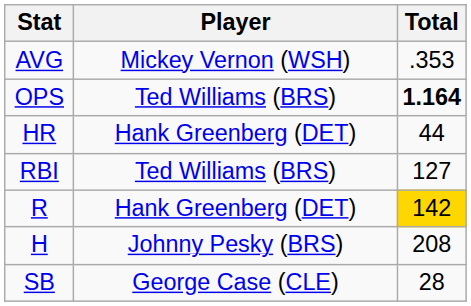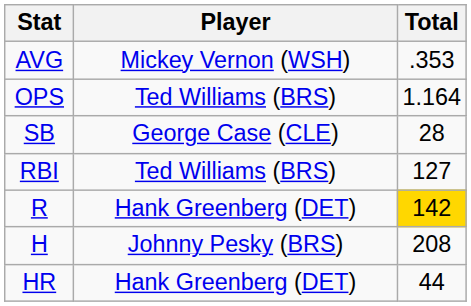 <table class="wikitable" style="text-align:center;">
 <tr>
 <th style="width:15%;">Stat</th>
 <th>Player</th>
 <th style="width:15%;">Total</th>
 </tr>
 <tr>
 <td><a href='#'>AVG</a></td>
 <td><a href='#'>Mickey Vernon</a> (<a href='#'>WSH</a>)</td>
 <td>.353</td>
 </tr>
 <tr>
 <td><a href='#'>OPS</a></td>
 <td><a href='#'>Ted Williams</a> (<a href='#'>BRS</a>)</td>
-<td><strong>1.164</strong></td>
+<td>1.164</td>
 </tr>
 <tr>
-<td><a href='#'>HR</a></td>
-<td><a href='#'>Hank Greenberg</a> (<a href='#'>DET</a>)</td>
-<td>44</td>
+<td><a href='#'>SB</a></td>
+<td><a href='#'>George Case</a> (<a href='#'>CLE</a>)</td>
+<td>28</td>
 </tr>
 <tr>
 <td><a href='#'>RBI</a></td>
 <td><a href='#'>Ted Williams</a> (<a href='#'>BRS</a>)</td>
 <td>127</td>
 </tr>
 <tr>
 <td><a href='#'>R</a></td>
 <td><a href='#'>Hank Greenberg</a> (<a href='#'>DET</a>)</td>
 <td style="background: gold;">142</td>
 </tr>
 <tr>
 <td><a href='#'>H</a></td>
 <td><a href='#'>Johnny Pesky</a> (<a href='#'>BRS</a>)</td>
 <td>208</td>
 </tr>
 <tr>
-<td><a href='#'>SB</a></td>
-<td><a href='#'>George Case</a> (<a href='#'>CLE</a>)</td>
-<td>28</td>
+<td><a href='#'>HR</a></td>
+<td><a href='#'>Hank Greenberg</a> (<a href='#'>DET</a>)</td>
+<td>44</td>
 </tr>
 </table>
